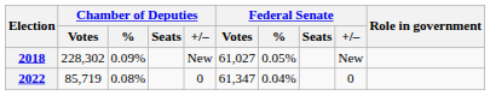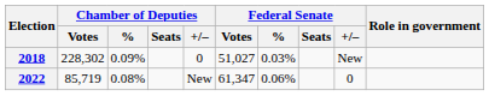 <table class=wikitable style=text-align:center>
 <tr>
 <th rowspan="2">Election</th>
 <th colspan="4"><a href='#'>Chamber of Deputies</a></th>
 <th colspan="4"><a href='#'>Federal Senate</a></th>
 <th rowspan="2"><strong>Role in government</strong></th>
 </tr>
 <tr>
 <th><strong>Votes</strong></th>
 <th><strong>%</strong></th>
 <th><strong>Seats</strong></th>
 <th>+/–</th>
 <th><strong>Votes</strong></th>
 <th><strong>%</strong></th>
 <th><strong>Seats</strong></th>
 <th>+/–</th>
 </tr>
 <tr>
 <th><a href='#'>2018</a></th>
 <td align="center">228,302</td>
 <td align="center">0.09%</td>
 <td style="text-align:center;"></td>
-<td>New</td>
-<td align="center">61,027</td>
-<td align="center">0.05%</td>
+<td> 0</td>
+<td align="center">51,027</td>
+<td align="center">0.03%</td>
 <td style="text-align:center;"></td>
 <td>New</td>
 <td></td>
 </tr>
 <tr>
 <th><a href='#'>2022</a></th>
 <td align="center">85,719</td>
 <td align="center">0.08%</td>
 <td style="text-align:center;"></td>
-<td> 0</td>
+<td>New</td>
 <td align="center">61,347</td>
-<td align="center">0.04%</td>
+<td align="center">0.06%</td>
 <td style="text-align:center;"></td>
 <td> 0</td>
 <td></td>
 </tr>
 </table>
